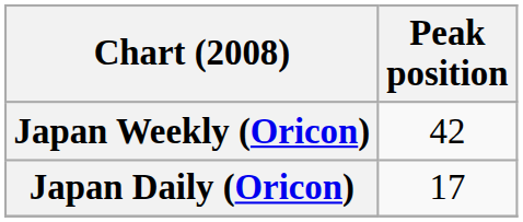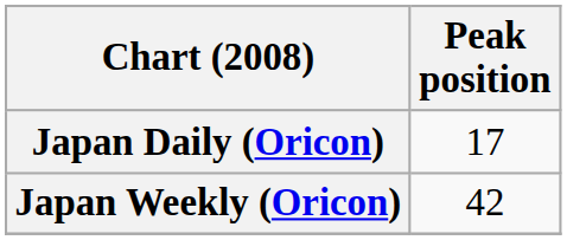 <table class="wikitable sortable plainrowheaders">
 <tr>
 <th>Chart (2008)</th>
 <th>Peak<br>position</th>
 </tr>
 <tr>
+<th scope="row">Japan Daily (<a href='#'>Oricon</a>)</th>
+<td align="center">17</td>
+</tr>
+<tr>
 <th scope="row">Japan Weekly (<a href='#'>Oricon</a>)</th>
 <td align="center">42</td>
 </tr>
 <tr>
-<th scope="row">Japan Daily (<a href='#'>Oricon</a>)</th>
-<td align="center">17</td>
-</tr>
-<tr>
 </tr>
 </table>
